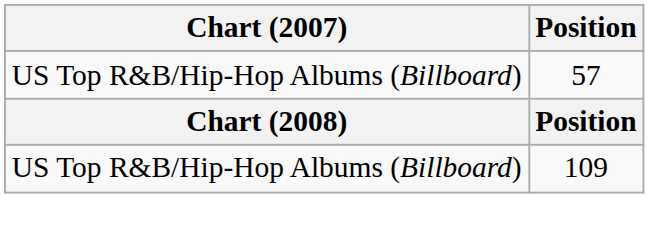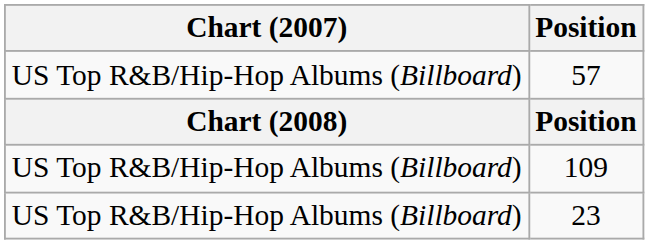 <table class="wikitable plainrowheaders">
 <tr>
 <th>Chart (2007)</th>
 <th>Position</th>
 </tr>
 <tr>
 <td>US Top R&B/Hip-Hop Albums (<em>Billboard</em>)</td>
 <td style="text-align:center">57</td>
 </tr>
 <tr>
 <th>Chart (2008)</th>
 <th>Position</th>
 </tr>
 <tr>
 <td>US Top R&B/Hip-Hop Albums (<em>Billboard</em>)</td>
 <td style="text-align:center">109</td>
 </tr>
+<tr>
+<td>US Top R&B/Hip-Hop Albums (<em>Billboard</em>)</td>
+<td style="text-align:center">23</td>
+</tr>
 </table>
